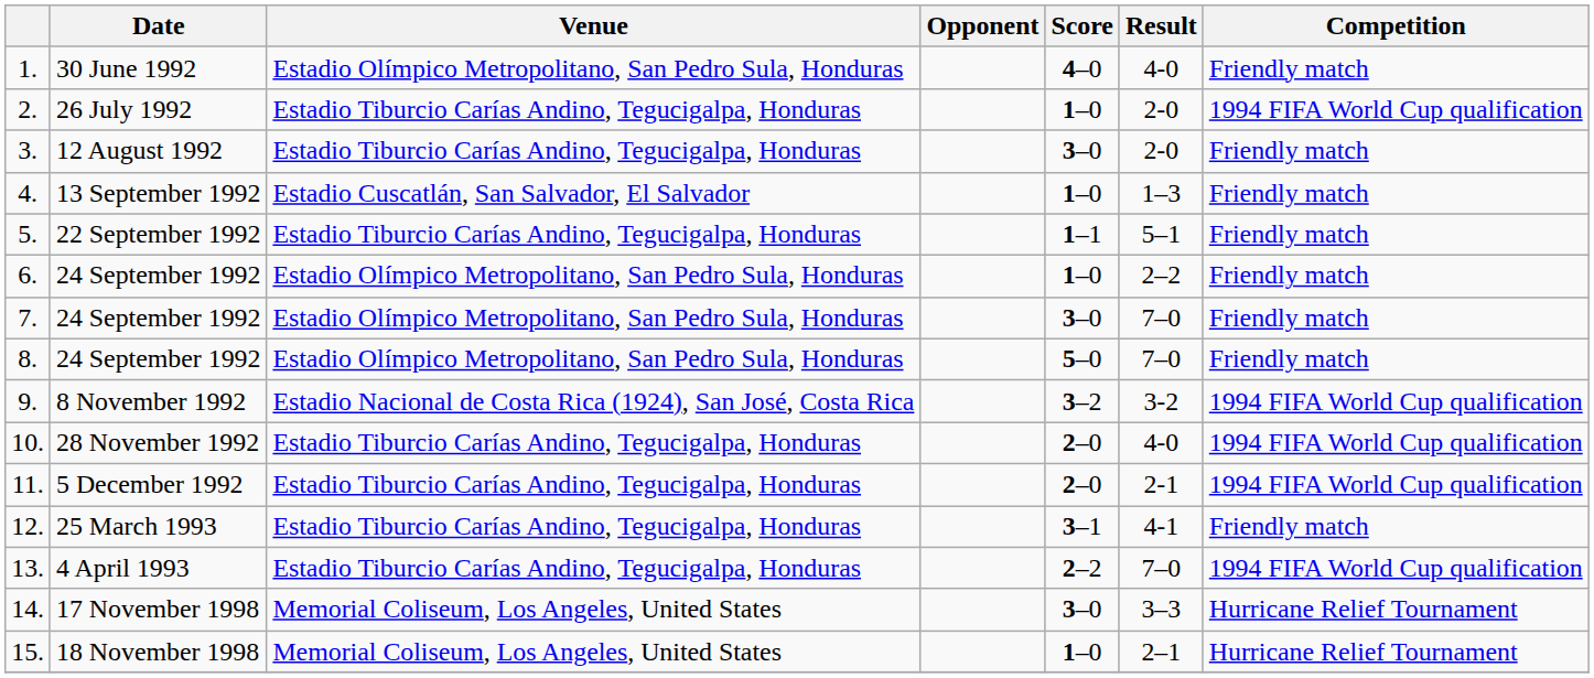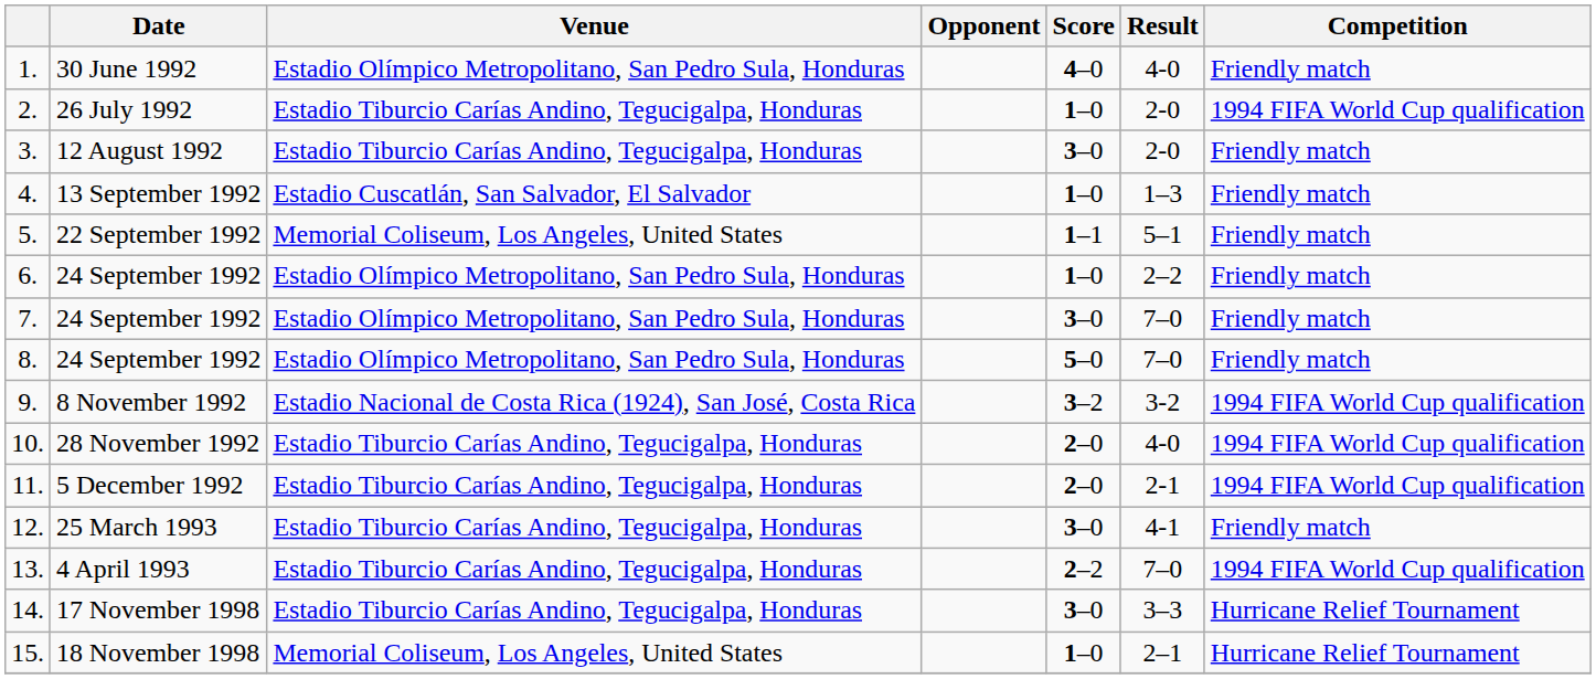 <table class="wikitable">
 <tr>
 <th></th>
 <th>Date</th>
 <th>Venue</th>
 <th>Opponent</th>
 <th>Score</th>
 <th>Result</th>
 <th>Competition</th>
 </tr>
 <tr>
 <td align="center">1.</td>
 <td>30 June 1992</td>
 <td><a href='#'>Estadio Olímpico Metropolitano</a>, <a href='#'>San Pedro Sula</a>, <a href='#'>Honduras</a></td>
 <td></td>
 <td align="center"><strong>4</strong>–0</td>
 <td align="center">4-0</td>
 <td><a href='#'>Friendly match</a></td>
 </tr>
 <tr>
 <td align="center">2.</td>
 <td>26 July 1992</td>
 <td><a href='#'>Estadio Tiburcio Carías Andino</a>, <a href='#'>Tegucigalpa</a>, <a href='#'>Honduras</a></td>
 <td></td>
 <td align="center"><strong>1</strong>–0</td>
 <td align="center">2-0</td>
 <td><a href='#'>1994 FIFA World Cup qualification</a></td>
 </tr>
 <tr>
 <td align="center">3.</td>
 <td>12 August 1992</td>
 <td><a href='#'>Estadio Tiburcio Carías Andino</a>, <a href='#'>Tegucigalpa</a>, <a href='#'>Honduras</a></td>
 <td></td>
 <td align="center"><strong>3</strong>–0</td>
 <td align="center">2-0</td>
 <td><a href='#'>Friendly match</a></td>
 </tr>
 <tr>
 <td align="center">4.</td>
 <td>13 September 1992</td>
 <td><a href='#'>Estadio Cuscatlán</a>, <a href='#'>San Salvador</a>, <a href='#'>El Salvador</a></td>
 <td></td>
 <td align="center"><strong>1</strong>–0</td>
 <td align="center">1–3</td>
 <td><a href='#'>Friendly match</a></td>
 </tr>
 <tr>
 <td align="center">5.</td>
 <td>22 September 1992</td>
-<td><a href='#'>Estadio Tiburcio Carías Andino</a>, <a href='#'>Tegucigalpa</a>, <a href='#'>Honduras</a></td>
+<td><a href='#'>Memorial Coliseum</a>, <a href='#'>Los Angeles</a>, United States</td>
 <td></td>
 <td align="center"><strong>1</strong>–1</td>
 <td align="center">5–1</td>
 <td><a href='#'>Friendly match</a></td>
 </tr>
 <tr>
 <td align="center">6.</td>
 <td>24 September 1992</td>
 <td><a href='#'>Estadio Olímpico Metropolitano</a>, <a href='#'>San Pedro Sula</a>, <a href='#'>Honduras</a></td>
 <td></td>
 <td align="center"><strong>1</strong>–0</td>
 <td align="center">2–2</td>
 <td><a href='#'>Friendly match</a></td>
 </tr>
 <tr>
 <td align="center">7.</td>
 <td>24 September 1992</td>
 <td><a href='#'>Estadio Olímpico Metropolitano</a>, <a href='#'>San Pedro Sula</a>, <a href='#'>Honduras</a></td>
 <td></td>
 <td align="center"><strong>3</strong>–0</td>
 <td align="center">7–0</td>
 <td><a href='#'>Friendly match</a></td>
 </tr>
 <tr>
 <td align="center">8.</td>
 <td>24 September 1992</td>
 <td><a href='#'>Estadio Olímpico Metropolitano</a>, <a href='#'>San Pedro Sula</a>, <a href='#'>Honduras</a></td>
 <td></td>
 <td align="center"><strong>5</strong>–0</td>
 <td align="center">7–0</td>
 <td><a href='#'>Friendly match</a></td>
 </tr>
 <tr>
 <td align="center">9.</td>
 <td>8 November 1992</td>
 <td><a href='#'>Estadio Nacional de Costa Rica (1924)</a>, <a href='#'>San José</a>, <a href='#'>Costa Rica</a></td>
 <td></td>
 <td align="center"><strong>3</strong>–2</td>
 <td align="center">3-2</td>
 <td><a href='#'>1994 FIFA World Cup qualification</a></td>
 </tr>
 <tr>
 <td align="center">10.</td>
 <td>28 November 1992</td>
 <td><a href='#'>Estadio Tiburcio Carías Andino</a>, <a href='#'>Tegucigalpa</a>, <a href='#'>Honduras</a></td>
 <td></td>
 <td align="center"><strong>2</strong>–0</td>
 <td align="center">4-0</td>
 <td><a href='#'>1994 FIFA World Cup qualification</a></td>
 </tr>
 <tr>
 <td align="center">11.</td>
 <td>5 December 1992</td>
 <td><a href='#'>Estadio Tiburcio Carías Andino</a>, <a href='#'>Tegucigalpa</a>, <a href='#'>Honduras</a></td>
 <td></td>
 <td align="center"><strong>2</strong>–0</td>
 <td align="center">2-1</td>
 <td><a href='#'>1994 FIFA World Cup qualification</a></td>
 </tr>
 <tr>
 <td align="center">12.</td>
 <td>25 March 1993</td>
 <td><a href='#'>Estadio Tiburcio Carías Andino</a>, <a href='#'>Tegucigalpa</a>, <a href='#'>Honduras</a></td>
 <td></td>
-<td align="center"><strong>3</strong>–1</td>
+<td align="center"><strong>3</strong>–0</td>
 <td align="center">4-1</td>
 <td><a href='#'>Friendly match</a></td>
 </tr>
 <tr>
 <td align="center">13.</td>
 <td>4 April 1993</td>
 <td><a href='#'>Estadio Tiburcio Carías Andino</a>, <a href='#'>Tegucigalpa</a>, <a href='#'>Honduras</a></td>
 <td></td>
 <td align="center"><strong>2</strong>–2</td>
 <td align="center">7–0</td>
 <td><a href='#'>1994 FIFA World Cup qualification</a></td>
 </tr>
 <tr>
 <td align="center">14.</td>
 <td>17 November 1998</td>
-<td><a href='#'>Memorial Coliseum</a>, <a href='#'>Los Angeles</a>, United States</td>
+<td><a href='#'>Estadio Tiburcio Carías Andino</a>, <a href='#'>Tegucigalpa</a>, <a href='#'>Honduras</a></td>
 <td></td>
 <td align="center"><strong>3</strong>–0</td>
 <td align="center">3–3</td>
 <td><a href='#'>Hurricane Relief Tournament</a></td>
 </tr>
 <tr>
 <td align="center">15.</td>
 <td>18 November 1998</td>
 <td><a href='#'>Memorial Coliseum</a>, <a href='#'>Los Angeles</a>, United States</td>
 <td></td>
 <td align="center"><strong>1</strong>–0</td>
 <td align="center">2–1</td>
 <td><a href='#'>Hurricane Relief Tournament</a></td>
 </tr>
 <tr>
 </tr>
 </table>
